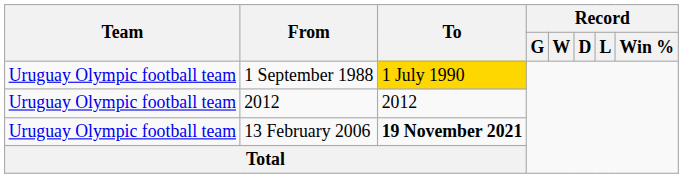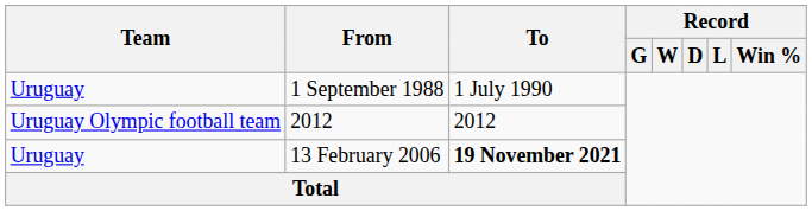 <table class="wikitable" style="text-align:centre">
 <tr>
 <th rowspan=2>Team</th>
 <th rowspan=2>From</th>
 <th rowspan=2>To</th>
 <th colspan=8>Record</th>
 </tr>
 <tr>
 <th>G</th>
 <th>W</th>
 <th>D</th>
 <th>L</th>
 <th>Win %</th>
 </tr>
 <tr>
-<td align=left><a href='#'>Uruguay Olympic football team</a></td>
+<td align=left><a href='#'>Uruguay</a></td>
 <td align=left>1 September 1988</td>
-<td align=left style="background: gold;">1 July 1990<br></td>
+<td align=left>1 July 1990<br></td>
 </tr>
 <tr>
 <td align=left><a href='#'>Uruguay Olympic football team</a></td>
 <td align=left>2012</td>
 <td align=left>2012<br></td>
 </tr>
 <tr>
-<td align=left><a href='#'>Uruguay Olympic football team</a></td>
+<td align=left><a href='#'>Uruguay</a></td>
 <td align=left>13 February 2006</td>
 <td align=left><strong>19 November 2021<br></strong></td>
 </tr>
 <tr>
 <th colspan="3">Total<br></th>
 </tr>
 </table>
